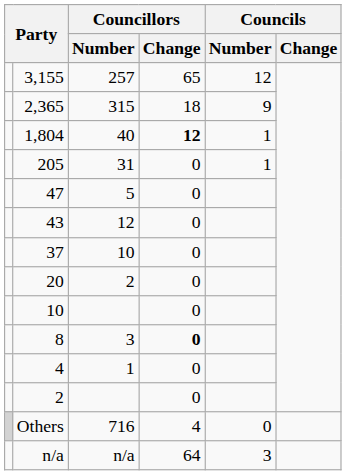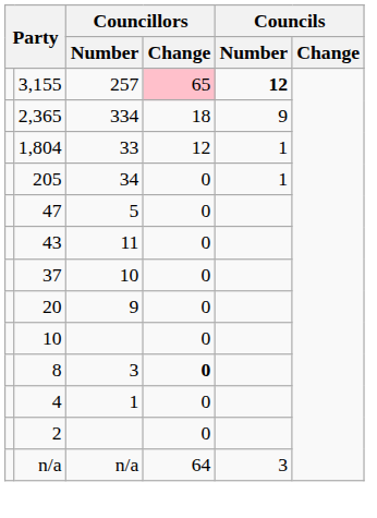 <table class="wikitable" style="text-align:right; font-size:95%;">
 <tr border=1 cellspacing=0 cellpadding=5>
 <th colspan="2" rowspan="2" align="center">Party</th>
 <th colspan="2" valign="top">Councillors</th>
 <th colspan="2" valign="top">Councils</th>
 </tr>
 <tr>
 <th valign="top">Number</th>
 <th valign="top">Change</th>
 <th valign="top">Number</th>
 <th valign="top">Change</th>
 </tr>
 <tr>
 <td></td>
 <td align="right">3,155</td>
 <td align="right">257</td>
-<td align="right">65</td>
-<td align="right">12</td>
+<td align="right" style="background: pink;">65</td>
+<td align="right"><strong>12</strong></td>
 </tr>
 <tr>
 <td></td>
 <td align="right">2,365</td>
-<td align="right">315</td>
+<td align="right">334</td>
 <td align="right">18</td>
 <td align="right">9</td>
 </tr>
 <tr>
 <td></td>
 <td align="right">1,804</td>
-<td align="right">40</td>
-<td align="right"><strong>12</strong></td>
+<td align="right">33</td>
+<td align="right">12</td>
 <td align="right">1</td>
 </tr>
 <tr>
 <td></td>
 <td align="right">205</td>
-<td align="right">31</td>
+<td align="right">34</td>
 <td align="right">0</td>
 <td align="right">1</td>
 </tr>
 <tr>
 <td></td>
 <td align="right">47</td>
 <td align="right">5</td>
 <td align="right">0</td>
 <td align="right"></td>
 </tr>
 <tr>
 <td></td>
 <td align="right">43</td>
-<td align="right">12</td>
+<td align="right">11</td>
 <td align="right">0</td>
 <td align="right"></td>
 </tr>
 <tr>
 <td></td>
 <td align="right">37</td>
 <td align="right">10</td>
 <td align="right">0</td>
 <td align="right"></td>
 </tr>
 <tr>
 <td></td>
 <td align="right">20</td>
-<td align="right">2</td>
+<td align="right">9</td>
 <td align="right">0</td>
 <td align="right"></td>
 </tr>
 <tr>
 <td></td>
 <td align="right">10</td>
 <td align="right"></td>
 <td align="right">0</td>
 <td align="right"></td>
 </tr>
 <tr>
 <td></td>
 <td align="right">8</td>
 <td align="right">3</td>
 <td align="right"><strong>0</strong></td>
 <td align="right"></td>
 </tr>
 <tr>
 <td></td>
 <td align="right">4</td>
 <td align="right">1</td>
 <td align="right">0</td>
 <td align="right"></td>
 </tr>
 <tr>
 <td></td>
 <td align="right">2</td>
 <td align="right"></td>
 <td align="right">0</td>
 <td align="right"></td>
 </tr>
 <tr>
-<td bgcolor="#d3d3d3"></td>
-<td align="left">Others</td>
-<td align="right">716</td>
-<td align="right">4</td>
-<td align="right">0</td>
-<td align="right"></td>
-</tr>
-<tr>
 <td></td>
 <td align="right">n/a</td>
 <td align="right">n/a</td>
 <td align="right">64</td>
 <td align="right">3</td>
 </tr>
 </table>
